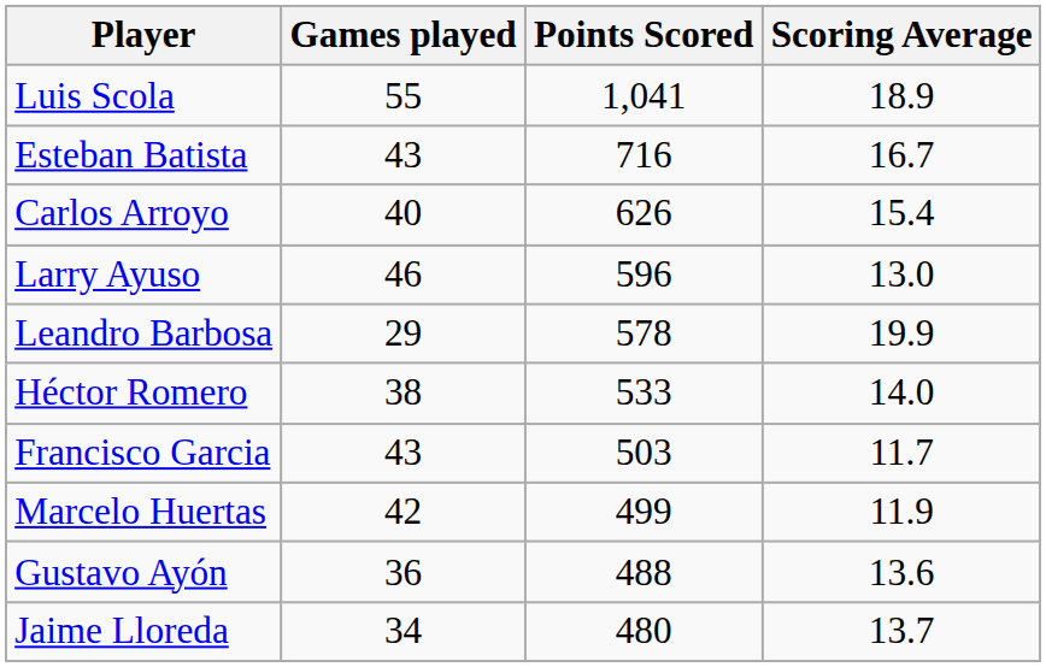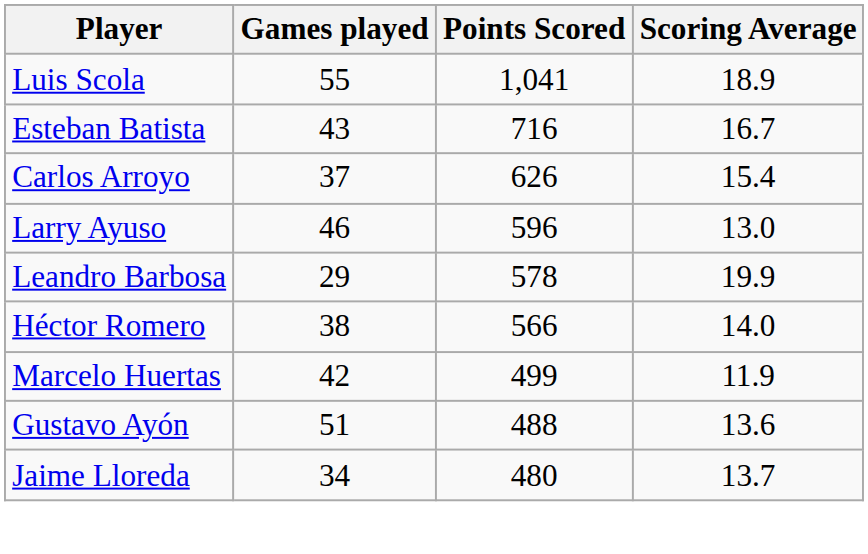 <table class="wikitable sortable" style="text-align:center">
 <tr>
 <th>Player</th>
 <th>Games played</th>
 <th>Points Scored</th>
 <th>Scoring Average</th>
 </tr>
 <tr>
 <td style="text-align:left"> <a href='#'>Luis Scola</a></td>
 <td>55</td>
 <td>1,041</td>
 <td>18.9</td>
 </tr>
 <tr>
 <td style="text-align:left"> <a href='#'>Esteban Batista</a></td>
 <td>43</td>
 <td>716</td>
 <td>16.7</td>
 </tr>
 <tr>
 <td style="text-align:left"> <a href='#'>Carlos Arroyo</a></td>
-<td>40</td>
+<td>37</td>
 <td>626</td>
 <td>15.4</td>
 </tr>
 <tr>
 <td style="text-align:left"> <a href='#'>Larry Ayuso</a></td>
 <td>46</td>
 <td>596</td>
 <td>13.0</td>
 </tr>
 <tr>
 <td style="text-align:left"> <a href='#'>Leandro Barbosa</a></td>
 <td>29</td>
 <td>578</td>
 <td>19.9</td>
 </tr>
 <tr>
 <td style="text-align:left"> <a href='#'>Héctor Romero</a></td>
 <td>38</td>
-<td>533</td>
+<td>566</td>
 <td>14.0</td>
-</tr>
-<tr>
-<td style="text-align:left"> <a href='#'>Francisco Garcia</a></td>
-<td>43</td>
-<td>503</td>
-<td>11.7</td>
 </tr>
 <tr>
 <td style="text-align:left"> <a href='#'>Marcelo Huertas</a></td>
 <td>42</td>
 <td>499</td>
 <td>11.9</td>
 </tr>
 <tr>
 <td style="text-align:left"> <a href='#'>Gustavo Ayón</a></td>
-<td>36</td>
+<td>51</td>
 <td>488</td>
 <td>13.6</td>
 </tr>
 <tr>
 <td style="text-align:left"> <a href='#'>Jaime Lloreda</a></td>
 <td>34</td>
 <td>480</td>
 <td>13.7</td>
 </tr>
 </table>
